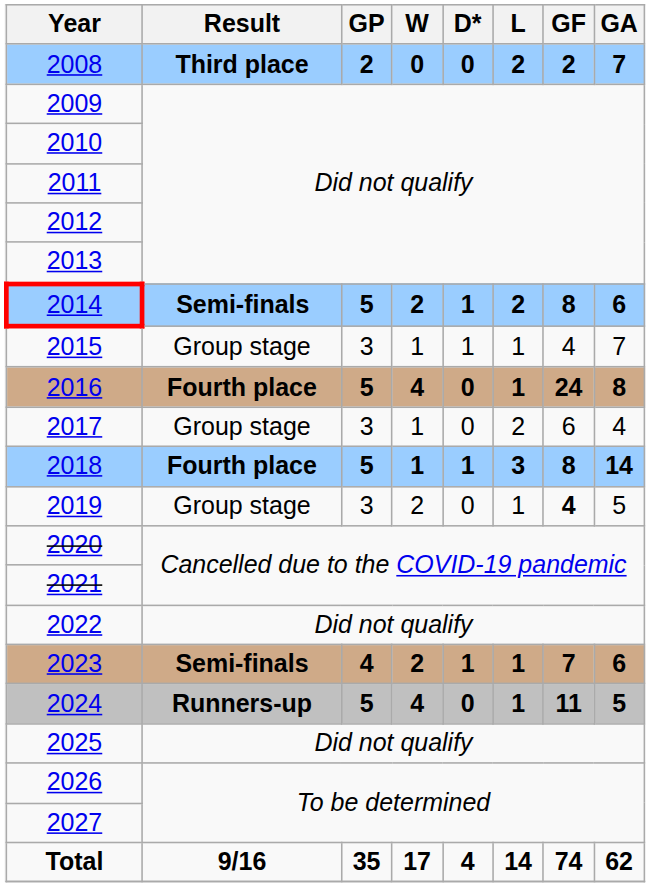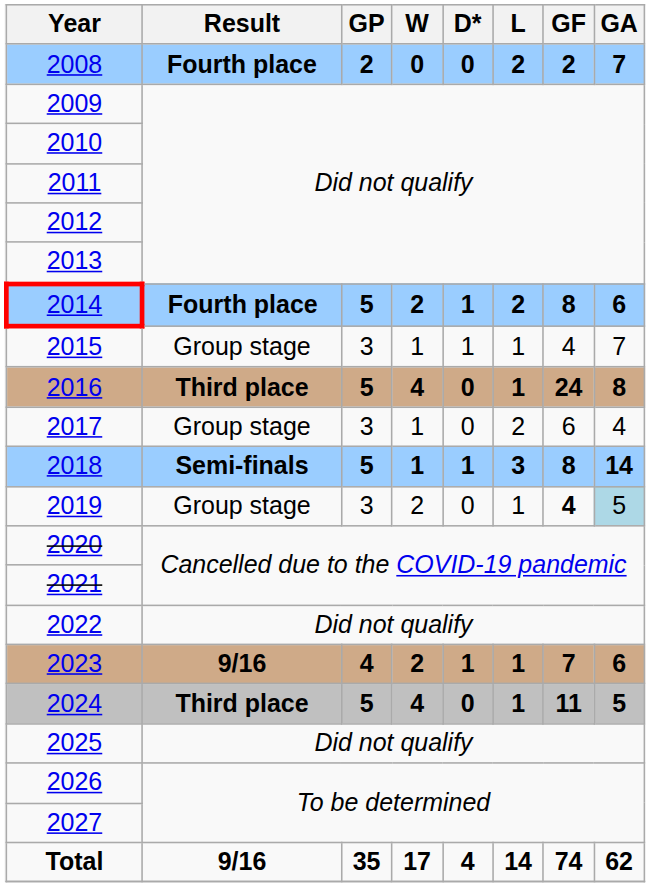 <table class="wikitable" style="text-align: center;">
 <tr>
 <th width=80>Year</th>
 <th width=120>Result</th>
 <th width=25>GP</th>
 <th width=25>W</th>
 <th width=25>D*</th>
 <th width=25>L</th>
 <th width=25>GF</th>
 <th width=25>GA</th>
 </tr>
 <tr style="background:#9acdff;">
 <td> <a href='#'>2008</a></td>
-<td><strong>Third place</strong></td>
+<td><strong>Fourth place</strong></td>
 <td><strong>2</strong></td>
 <td><strong>0</strong></td>
 <td><strong>0</strong></td>
 <td><strong>2</strong></td>
 <td><strong>2</strong></td>
 <td><strong>7</strong></td>
 </tr>
 <tr>
 <td> <a href='#'>2009</a></td>
 <td colspan=8 rowspan=5><em>Did not qualify</em></td>
 </tr>
 <tr>
 <td> <a href='#'>2010</a></td>
 </tr>
 <tr>
 <td> <a href='#'>2011</a></td>
 </tr>
 <tr>
 <td> <a href='#'>2012</a></td>
 </tr>
 <tr>
 <td> <a href='#'>2013</a></td>
 </tr>
 <tr style="background:#9acdff;">
 <td style="border: 3px solid red"> <a href='#'>2014</a></td>
-<td><strong>Semi-finals</strong></td>
+<td><strong>Fourth place</strong></td>
 <td><strong>5</strong></td>
 <td><strong>2</strong></td>
 <td><strong>1</strong></td>
 <td><strong>2</strong></td>
 <td><strong>8</strong></td>
 <td><strong>6</strong></td>
 </tr>
 <tr>
 <td> <a href='#'>2015</a></td>
 <td>Group stage</td>
 <td>3</td>
 <td>1</td>
 <td>1</td>
 <td>1</td>
 <td>4</td>
 <td>7</td>
 </tr>
 <tr style="background:#cfaa88;">
 <td> <a href='#'>2016</a></td>
-<td><strong>Fourth place</strong></td>
+<td><strong>Third place</strong></td>
 <td><strong>5</strong></td>
 <td><strong>4</strong></td>
 <td><strong>0</strong></td>
 <td><strong>1</strong></td>
 <td><strong>24</strong></td>
 <td><strong>8</strong></td>
 </tr>
 <tr>
 <td> <a href='#'>2017</a></td>
 <td>Group stage</td>
 <td>3</td>
 <td>1</td>
 <td>0</td>
 <td>2</td>
 <td>6</td>
 <td>4</td>
 </tr>
 <tr style="background:#9acdff;">
 <td> <a href='#'>2018</a></td>
-<td><strong>Fourth place</strong></td>
+<td><strong>Semi-finals</strong></td>
 <td><strong>5</strong></td>
 <td><strong>1</strong></td>
 <td><strong>1</strong></td>
 <td><strong>3</strong></td>
 <td><strong>8</strong></td>
 <td><strong>14</strong></td>
 </tr>
 <tr>
 <td> <a href='#'>2019</a></td>
 <td>Group stage</td>
 <td>3</td>
 <td>2</td>
 <td>0</td>
 <td>1</td>
 <td><strong>4</strong></td>
-<td>5</td>
+<td style="background: lightblue;">5</td>
 </tr>
 <tr>
 <td> <s><a href='#'>2020</a></s></td>
 <td rowspan=2 colspan=8><em>Cancelled due to the <a href='#'>COVID-19 pandemic</a></em></td>
 </tr>
 <tr>
 <td> <s><a href='#'>2021</a></s></td>
 </tr>
 <tr>
 <td> <a href='#'>2022</a></td>
 <td colspan=7><em>Did not qualify</em></td>
 </tr>
 <tr style="background:#cfaa88;">
 <td> <a href='#'>2023</a></td>
-<td><strong>Semi-finals</strong></td>
+<td><strong>9/16</strong></td>
 <td><strong>4</strong></td>
 <td><strong>2</strong></td>
 <td><strong>1</strong></td>
 <td><strong>1</strong></td>
 <td><strong>7</strong></td>
 <td><strong>6</strong></td>
 </tr>
 <tr bgcolor=silver>
 <td> <a href='#'>2024</a></td>
-<td><strong>Runners-up</strong></td>
+<td><strong>Third place</strong></td>
 <td><strong>5</strong></td>
 <td><strong>4</strong></td>
 <td><strong>0</strong></td>
 <td><strong>1</strong></td>
 <td><strong>11</strong></td>
 <td><strong>5</strong></td>
 </tr>
 <tr>
 <td> <a href='#'>2025</a></td>
 <td colspan=7><em>Did not qualify</em></td>
 </tr>
 <tr>
 <td> <a href='#'>2026</a></td>
 <td colspan=7 rowspan=2><em>To be determined</em></td>
 </tr>
 <tr>
 <td> <a href='#'>2027</a></td>
 </tr>
 <tr>
 <td><strong>Total</strong></td>
 <td><strong>9/16</strong></td>
 <td><strong>35</strong></td>
 <td><strong>17</strong></td>
 <td><strong>4</strong></td>
 <td><strong>14</strong></td>
 <td><strong>74</strong></td>
 <td><strong>62</strong></td>
 </tr>
 <tr>
 </tr>
 </table>
